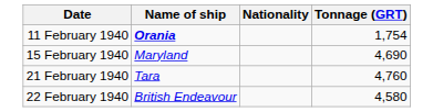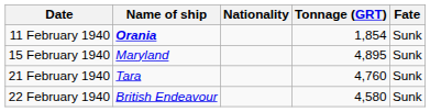 <table class="wikitable sortable" style="margin: 1em auto 1em auto;">
 <tr>
 <th>Date</th>
 <th>Name of ship</th>
 <th>Nationality</th>
 <th>Tonnage (<a href='#'>GRT</a>)</th>
+<th>Fate</th>
 </tr>
 <tr>
 <td align="right">11 February 1940</td>
 <td align="left"><strong><a href='#'><em>Orania</em></a></strong></td>
 <td align="left"></td>
-<td align="right">1,754</td>
+<td align="right">1,854</td>
+<td align="left">Sunk</td>
 </tr>
 <tr>
 <td align="right">15 February 1940</td>
 <td align="left"><a href='#'><em>Maryland</em></a></td>
 <td align="left"></td>
-<td align="right">4,690</td>
+<td align="right">4,895</td>
+<td align="left">Sunk</td>
 </tr>
 <tr>
 <td align="right">21 February 1940</td>
 <td align="left"><a href='#'><em>Tara</em></a></td>
 <td align="left"></td>
 <td align="right">4,760</td>
+<td align="left">Sunk</td>
 </tr>
 <tr>
 <td align="right">22 February 1940</td>
 <td align="left"><a href='#'><em>British Endeavour</em></a></td>
 <td align="left"></td>
 <td align="right">4,580</td>
+<td align="left">Sunk</td>
 </tr>
 </table>
